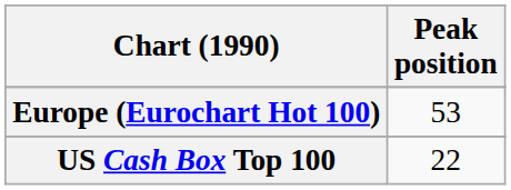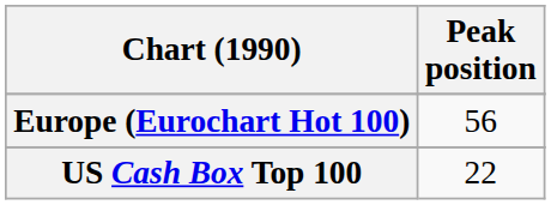 <table class="wikitable sortable plainrowheaders" style="text-align:center">
 <tr>
 <th scope="col">Chart (1990)</th>
 <th scope="col">Peak<br>position</th>
 </tr>
 <tr>
 </tr>
 <tr>
 </tr>
 <tr>
 </tr>
 <tr>
 </tr>
 <tr>
 <th scope="row">Europe (<a href='#'>Eurochart Hot 100</a>)</th>
-<td>53</td>
+<td>56</td>
 </tr>
 <tr>
 </tr>
 <tr>
 </tr>
 <tr>
 </tr>
 <tr>
 </tr>
 <tr>
 </tr>
 <tr>
 </tr>
 <tr>
 </tr>
 <tr>
 </tr>
 <tr>
 </tr>
 <tr>
 </tr>
 <tr>
 </tr>
 <tr>
 </tr>
 <tr>
 <th scope="row">US <em><a href='#'>Cash Box</a></em> Top 100</th>
 <td>22</td>
 </tr>
 </table>
